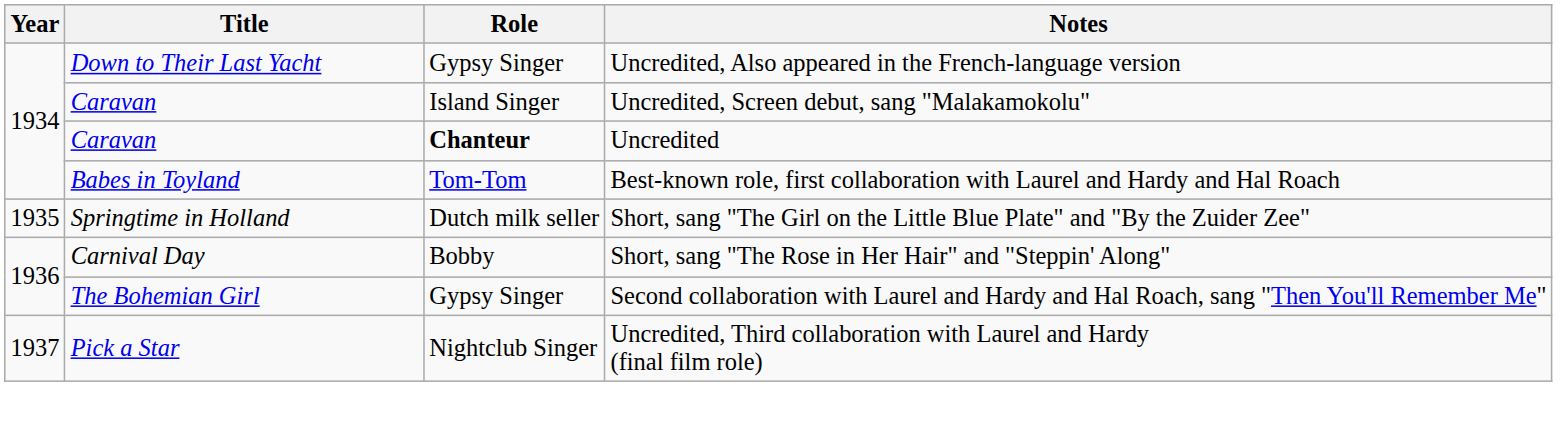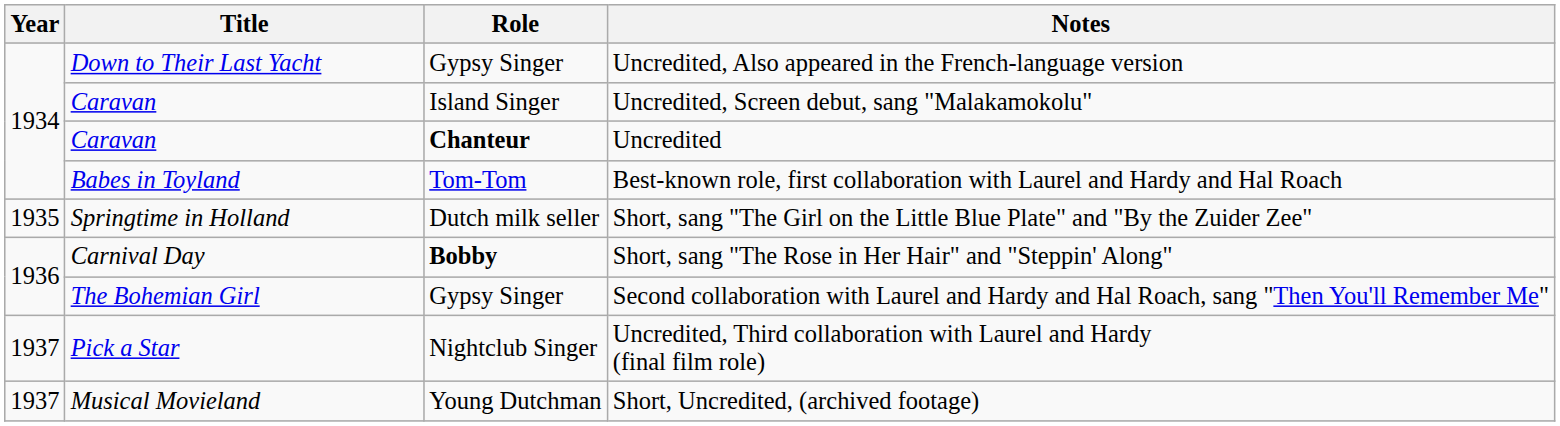 <table class="wikitable sortable">
 <tr>
 <th>Year</th>
 <th width="227px">Title</th>
 <th>Role</th>
 <th class="unsortable">Notes</th>
 </tr>
 <tr>
 <td rowspan=4>1934</td>
 <td><em><a href='#'>Down to Their Last Yacht</a></em></td>
 <td>Gypsy Singer</td>
 <td>Uncredited, Also appeared in the French-language version</td>
 </tr>
 <tr>
 <td><em><a href='#'>Caravan</a></em></td>
 <td>Island Singer</td>
 <td>Uncredited, Screen debut, sang "Malakamokolu"</td>
 </tr>
 <tr>
 <td><em><a href='#'>Caravan</a></em></td>
 <td><strong>Chanteur</strong></td>
 <td>Uncredited</td>
 </tr>
 <tr>
 <td><em><a href='#'>Babes in Toyland</a></em></td>
 <td><a href='#'>Tom-Tom</a></td>
 <td>Best-known role, first collaboration with Laurel and Hardy and Hal Roach</td>
 </tr>
 <tr>
 <td rowspan=1>1935</td>
 <td><em>Springtime in Holland</em></td>
 <td>Dutch milk seller</td>
 <td>Short, sang "The Girl on the Little Blue Plate" and "By the Zuider Zee"</td>
 </tr>
 <tr>
 <td rowspan=2>1936</td>
 <td><em>Carnival Day</em></td>
-<td>Bobby</td>
+<td><strong>Bobby</strong></td>
 <td>Short, sang "The Rose in Her Hair" and "Steppin' Along"</td>
 </tr>
 <tr>
 <td><em><a href='#'>The Bohemian Girl</a></em></td>
 <td>Gypsy Singer</td>
 <td>Second collaboration with Laurel and Hardy and Hal Roach, sang "<a href='#'>Then You'll Remember Me</a>"</td>
 </tr>
 <tr>
 <td rowspan=1>1937</td>
 <td><em><a href='#'>Pick a Star</a></em></td>
 <td>Nightclub Singer</td>
 <td>Uncredited, Third collaboration with Laurel and Hardy<br>(final film role)</td>
 </tr>
+<tr>
+<td rowspan=1>1937</td>
+<td><em>Musical Movieland</em></td>
+<td>Young Dutchman</td>
+<td>Short, Uncredited, (archived footage)</td>
+</tr>
 </table>
